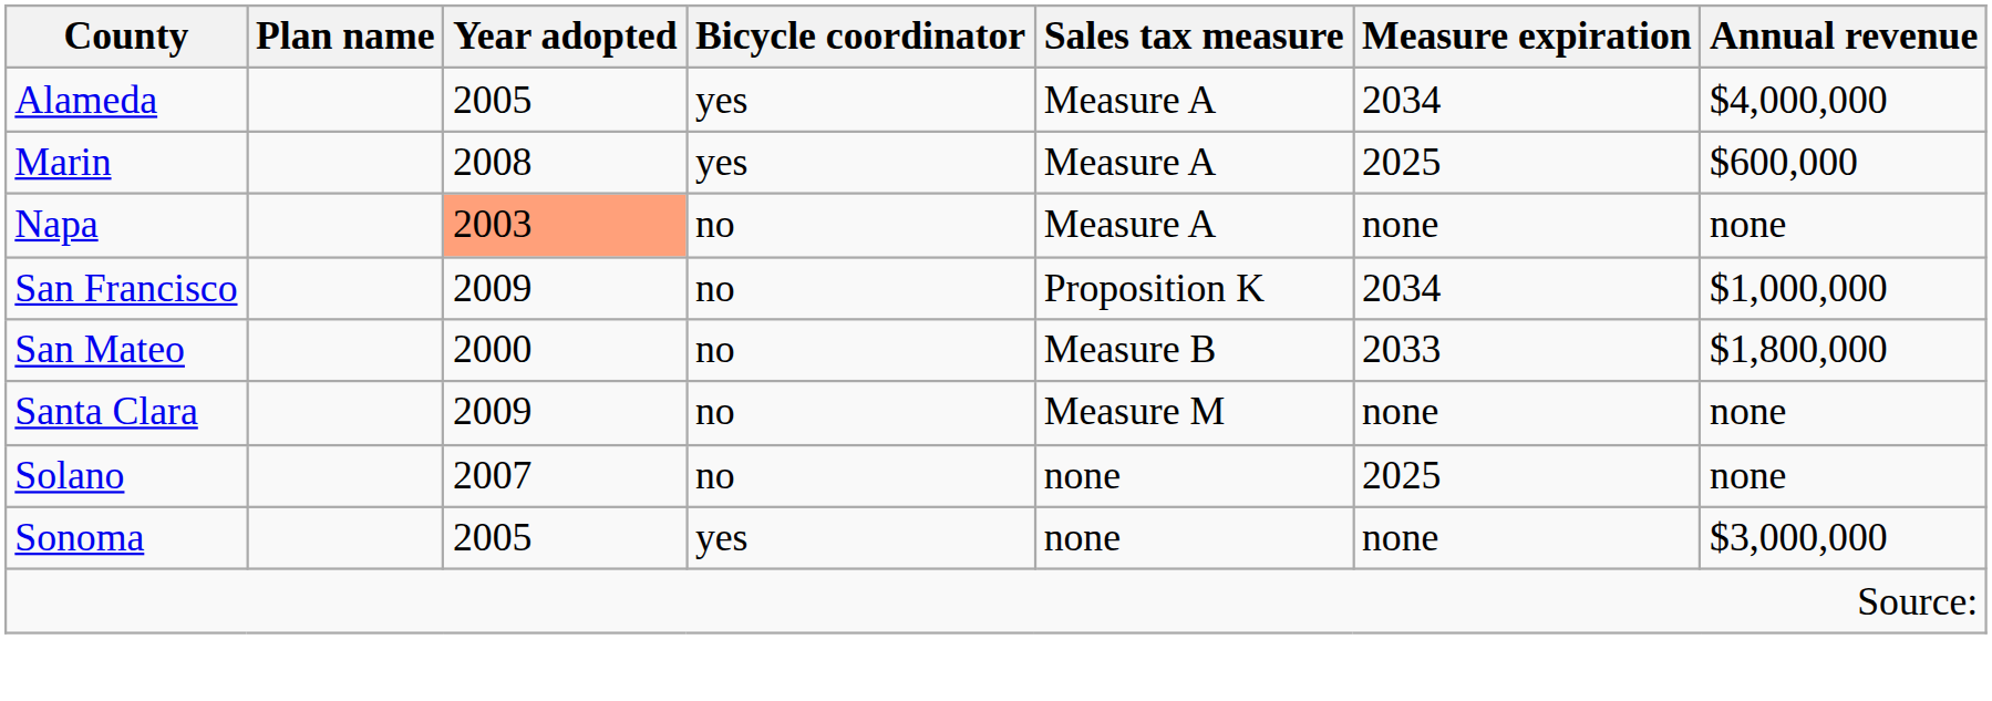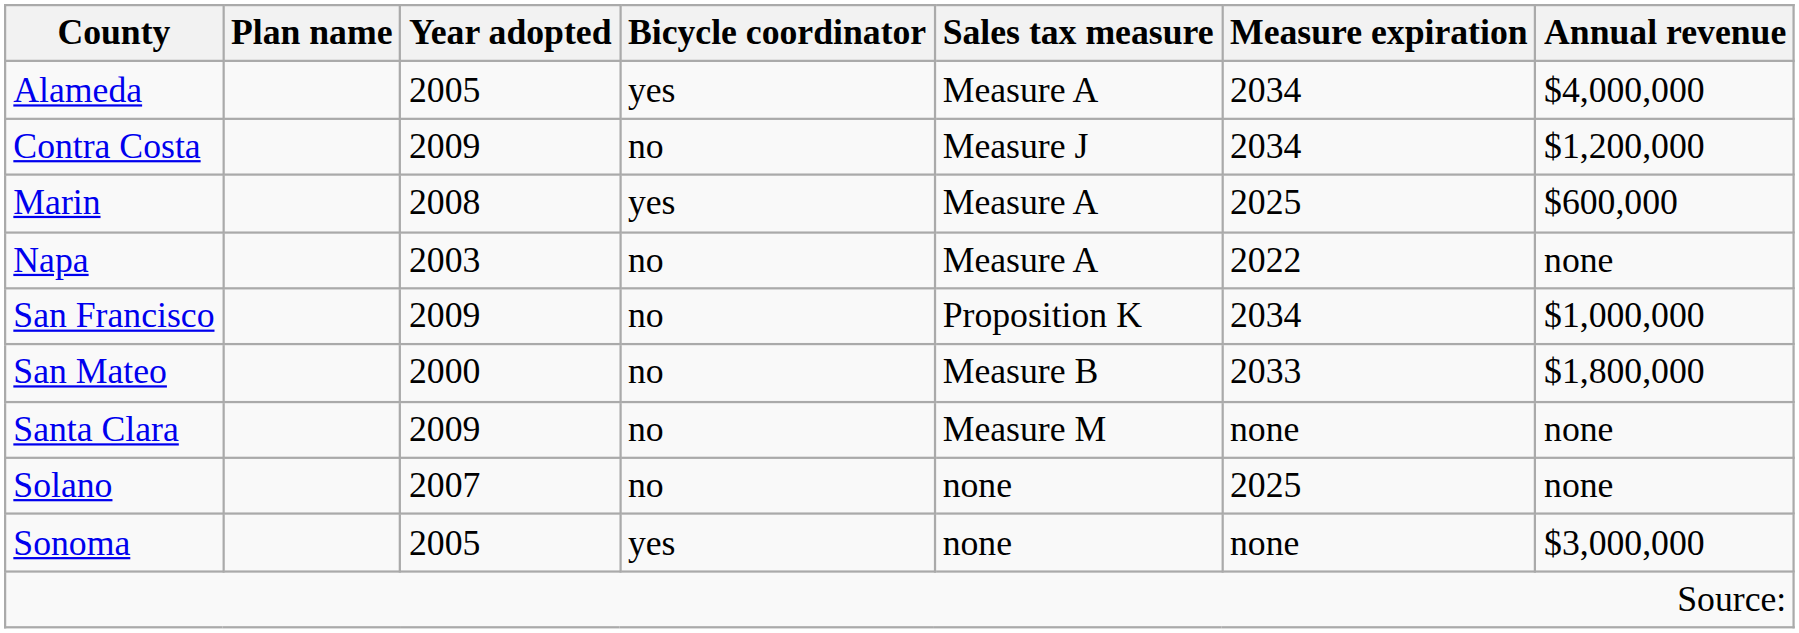 <table class="wikitable">
 <tr>
 <th>County</th>
 <th>Plan name</th>
 <th>Year adopted</th>
 <th>Bicycle coordinator</th>
 <th>Sales tax measure</th>
 <th>Measure expiration</th>
 <th>Annual revenue</th>
 </tr>
 <tr>
 <td><a href='#'>Alameda</a></td>
 <td></td>
 <td>2005</td>
 <td>yes</td>
 <td>Measure A</td>
 <td>2034</td>
 <td>$4,000,000</td>
 </tr>
 <tr>
+<td><a href='#'>Contra Costa</a></td>
+<td></td>
+<td>2009</td>
+<td>no</td>
+<td>Measure J</td>
+<td>2034</td>
+<td>$1,200,000</td>
+</tr>
+<tr>
 <td><a href='#'>Marin</a></td>
 <td></td>
 <td>2008</td>
 <td>yes</td>
 <td>Measure A</td>
 <td>2025</td>
 <td>$600,000</td>
 </tr>
 <tr>
 <td><a href='#'>Napa</a></td>
 <td></td>
-<td style="background: lightsalmon;">2003</td>
+<td>2003</td>
 <td>no</td>
 <td>Measure A</td>
-<td>none</td>
+<td>2022</td>
 <td>none</td>
 </tr>
 <tr>
 <td><a href='#'>San Francisco</a></td>
 <td></td>
 <td>2009</td>
 <td>no</td>
 <td>Proposition K</td>
 <td>2034</td>
 <td>$1,000,000</td>
 </tr>
 <tr>
 <td><a href='#'>San Mateo</a></td>
 <td></td>
 <td>2000</td>
 <td>no</td>
 <td>Measure B</td>
 <td>2033</td>
 <td>$1,800,000</td>
 </tr>
 <tr>
 <td><a href='#'>Santa Clara</a></td>
 <td></td>
 <td>2009</td>
 <td>no</td>
 <td>Measure M</td>
 <td>none</td>
 <td>none</td>
 </tr>
 <tr>
 <td><a href='#'>Solano</a></td>
 <td></td>
 <td>2007</td>
 <td>no</td>
 <td>none</td>
 <td>2025</td>
 <td>none</td>
 </tr>
 <tr>
 <td><a href='#'>Sonoma</a></td>
 <td></td>
 <td>2005</td>
 <td>yes</td>
 <td>none</td>
 <td>none</td>
 <td>$3,000,000</td>
 </tr>
 <tr>
 <td colspan="7" style="text-align: right;">Source:</td>
 </tr>
 </table>
